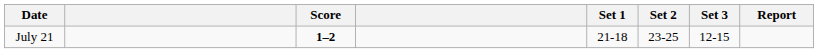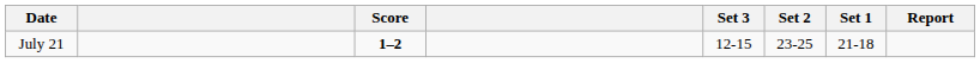 <table class="wikitable" style="text-align: center; font-size:90% ">
 <tr>
 <th width="60">Date</th>
 <th align="right" width="250"></th>
 <th width="60">Score</th>
 <th align="left" width="250"></th>
+<th width="50">Set 3</th>
+<th width="50">Set 2</th>
 <th width="50">Set 1</th>
-<th width="50">Set 2</th>
-<th width="50">Set 3</th>
 <th width="75">Report</th>
 </tr>
 <tr>
 <td>July 21</td>
 <td align=left></td>
 <td align=center><strong>1–2</strong></td>
 <td align=left><strong></strong></td>
+<td>12-15</td>
+<td>23-25</td>
 <td>21-18</td>
-<td>23-25</td>
-<td>12-15</td>
 <td></td>
 </tr>
 </table>
